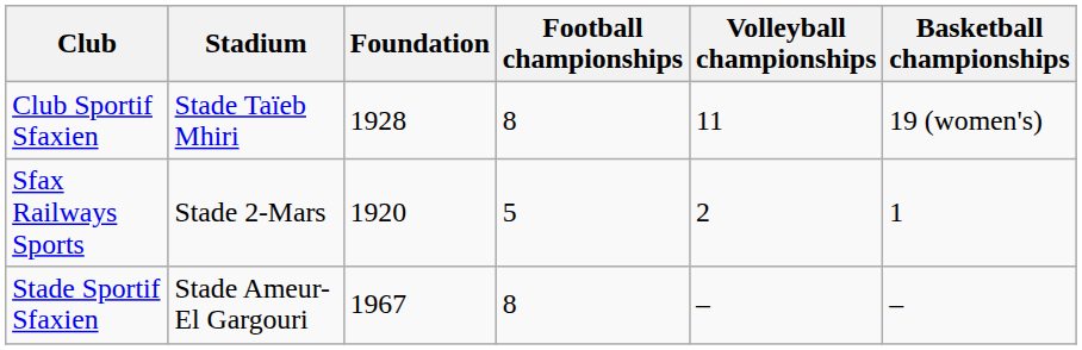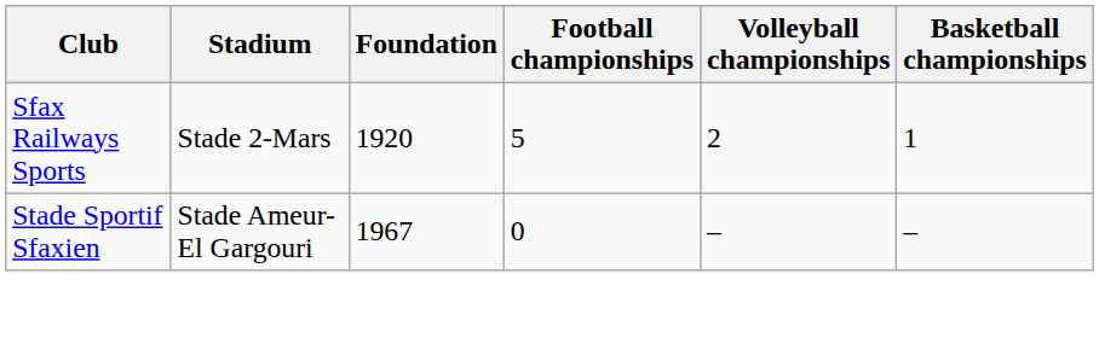 <table class="sortable wikitable centre">
 <tr style="text-align:center; background:#fbb;">
 <th>Club</th>
 <th>Stadium</th>
 <th>Foundation</th>
 <th>Football<br>championships</th>
 <th>Volleyball<br>championships</th>
 <th>Basketball<br>championships</th>
-</tr>
-<tr>
-<td><a href='#'>Club Sportif Sfaxien</a></td>
-<td><a href='#'>Stade Taïeb Mhiri</a></td>
-<td>1928</td>
-<td>8</td>
-<td>11</td>
-<td>19 (women's)</td>
 </tr>
 <tr>
 <td><a href='#'>Sfax Railways Sports</a></td>
 <td>Stade 2-Mars</td>
 <td>1920</td>
 <td>5</td>
 <td>2</td>
 <td>1</td>
 </tr>
 <tr>
 <td><a href='#'>Stade Sportif Sfaxien</a></td>
 <td>Stade Ameur-El Gargouri</td>
 <td>1967</td>
-<td>8</td>
+<td>0</td>
 <td>–</td>
 <td>–</td>
 </tr>
 </table>
